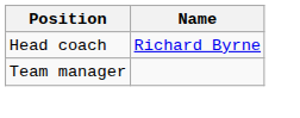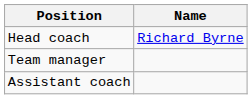 <table class="wikitable">
 <tr>
 <th>Position</th>
 <th>Name</th>
 </tr>
 <tr>
 <td>Head coach</td>
 <td> <a href='#'>Richard Byrne</a></td>
 </tr>
 <tr>
 <td>Team manager</td>
 <td></td>
 </tr>
+<tr>
+<td>Assistant coach</td>
+<td></td>
+</tr>
 </table>
